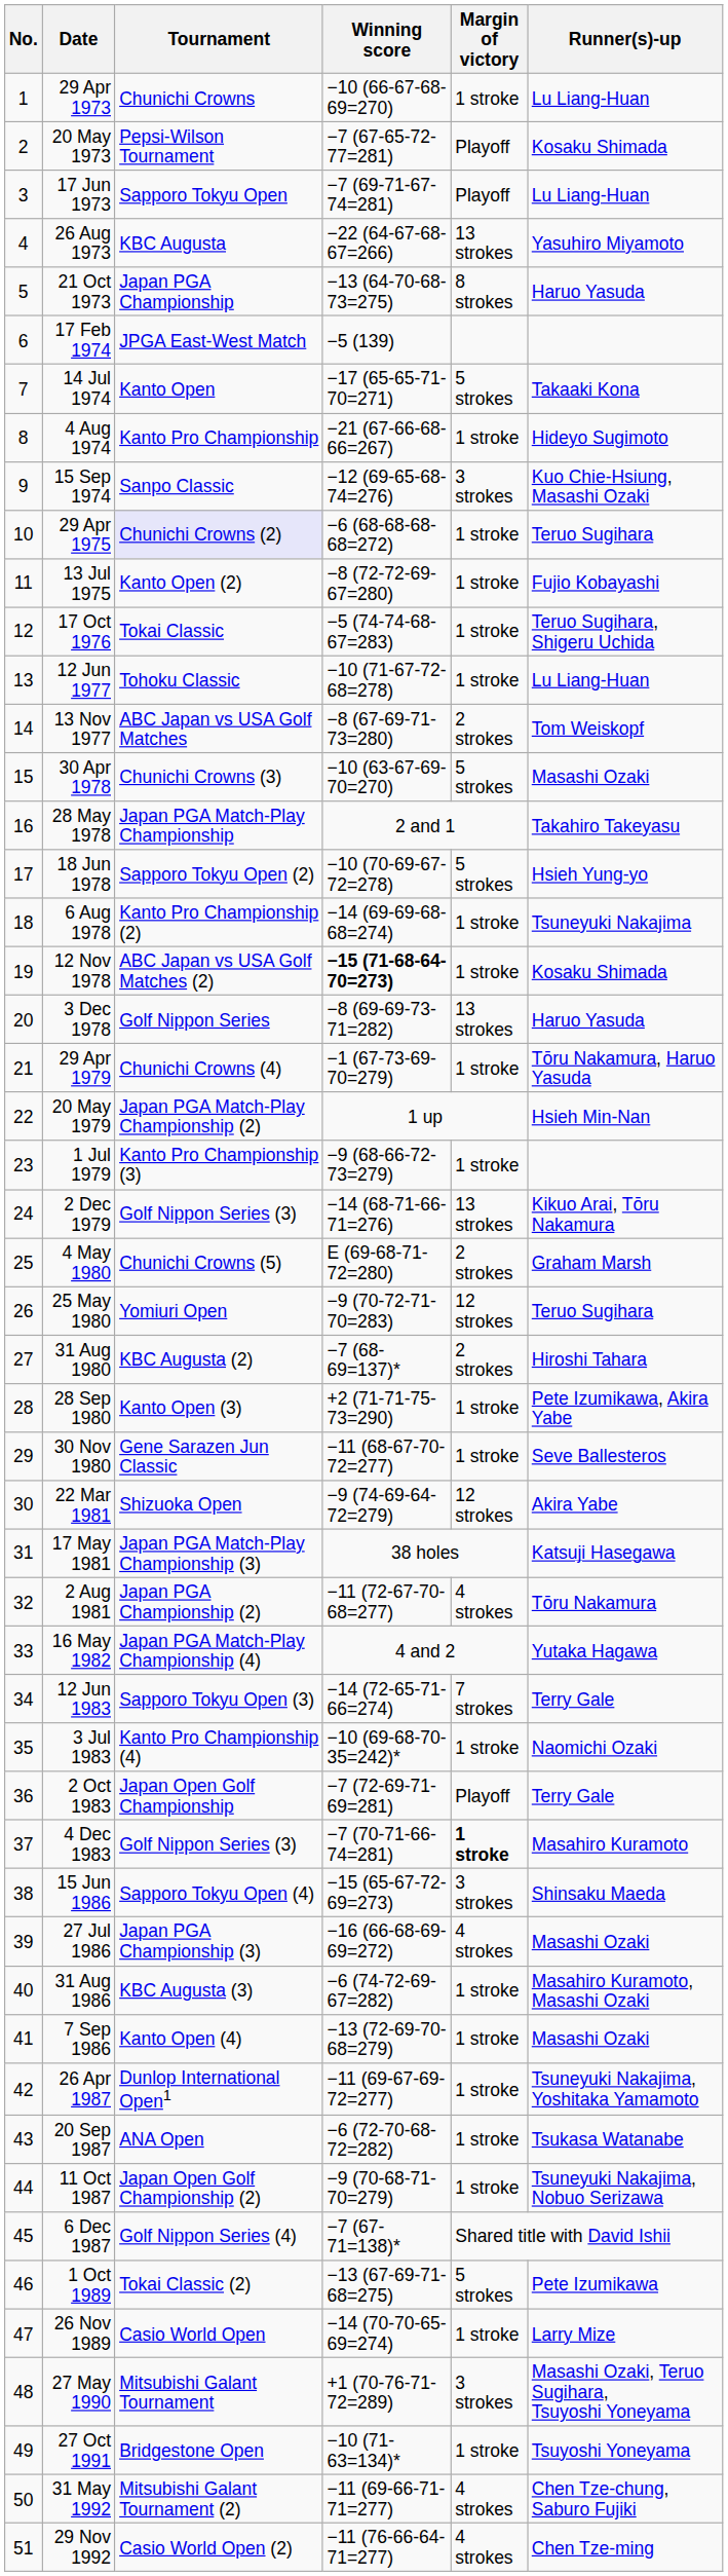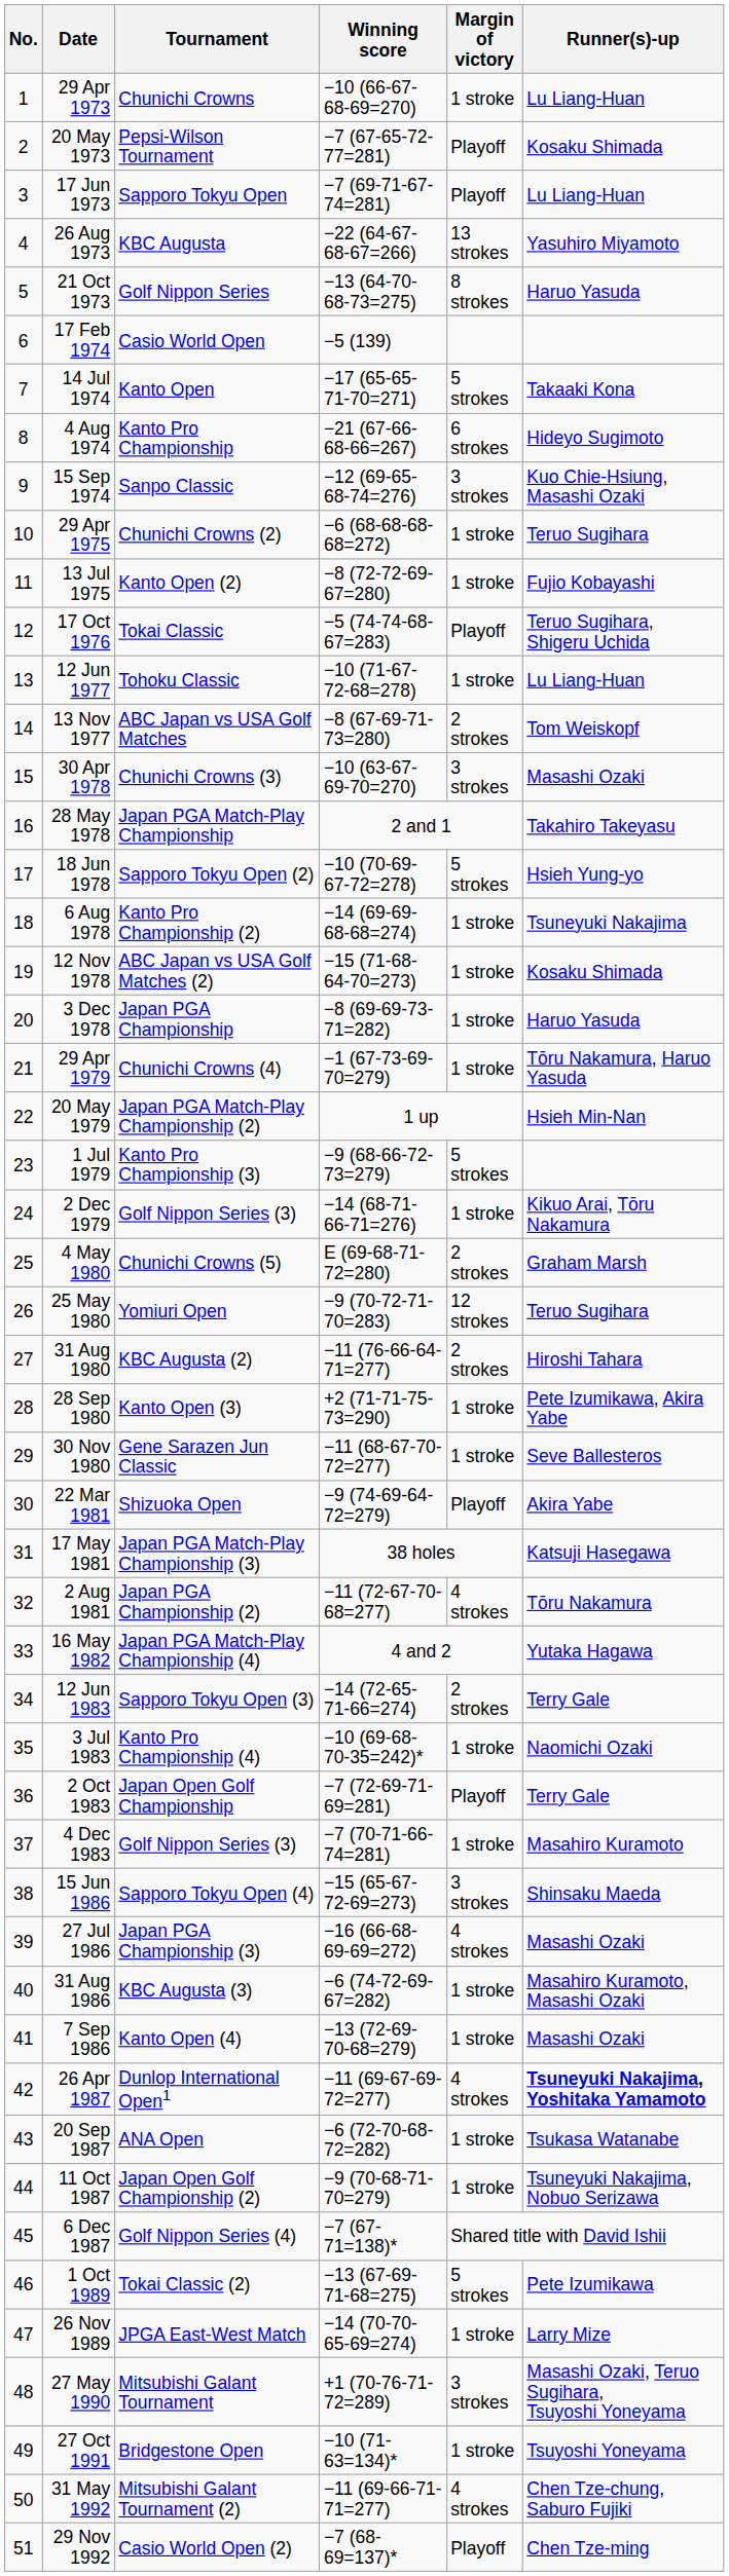 <table class="wikitable" style="font-size:95%;">
 <tr>
 <th>No.</th>
 <th>Date</th>
 <th>Tournament</th>
 <th>Winning score</th>
 <th>Margin of<br>victory</th>
 <th>Runner(s)-up</th>
 </tr>
 <tr>
 <td align=center>1</td>
 <td align=right>29 Apr <a href='#'>1973</a></td>
 <td><a href='#'>Chunichi Crowns</a></td>
 <td>−10 (66-67-68-69=270)</td>
 <td>1 stroke</td>
 <td> <a href='#'>Lu Liang-Huan</a></td>
 </tr>
 <tr>
 <td align=center>2</td>
 <td align=right>20 May 1973</td>
 <td><a href='#'>Pepsi-Wilson Tournament</a></td>
 <td>−7 (67-65-72-77=281)</td>
 <td>Playoff</td>
 <td> <a href='#'>Kosaku Shimada</a></td>
 </tr>
 <tr>
 <td align=center>3</td>
 <td align=right>17 Jun 1973</td>
 <td><a href='#'>Sapporo Tokyu Open</a></td>
 <td>−7 (69-71-67-74=281)</td>
 <td>Playoff</td>
 <td> <a href='#'>Lu Liang-Huan</a></td>
 </tr>
 <tr>
 <td align=center>4</td>
 <td align=right>26 Aug 1973</td>
 <td><a href='#'>KBC Augusta</a></td>
 <td>−22 (64-67-68-67=266)</td>
 <td>13 strokes</td>
 <td> <a href='#'>Yasuhiro Miyamoto</a></td>
 </tr>
 <tr>
 <td align=center>5</td>
 <td align=right>21 Oct 1973</td>
-<td><a href='#'>Japan PGA Championship</a></td>
+<td><a href='#'>Golf Nippon Series</a></td>
 <td>−13 (64-70-68-73=275)</td>
 <td>8 strokes</td>
 <td> <a href='#'>Haruo Yasuda</a></td>
 </tr>
 <tr>
 <td align=center>6</td>
 <td align=right>17 Feb <a href='#'>1974</a></td>
-<td><a href='#'>JPGA East-West Match</a></td>
+<td><a href='#'>Casio World Open</a></td>
 <td>−5 (139)</td>
 <td></td>
 <td></td>
 </tr>
 <tr>
 <td align=center>7</td>
 <td align=right>14 Jul 1974</td>
 <td><a href='#'>Kanto Open</a></td>
 <td>−17 (65-65-71-70=271)</td>
 <td>5 strokes</td>
 <td> <a href='#'>Takaaki Kona</a></td>
 </tr>
 <tr>
 <td align=center>8</td>
 <td align=right>4 Aug 1974</td>
 <td><a href='#'>Kanto Pro Championship</a></td>
 <td>−21 (67-66-68-66=267)</td>
-<td>1 stroke</td>
+<td>6 strokes</td>
 <td> <a href='#'>Hideyo Sugimoto</a></td>
 </tr>
 <tr>
 <td align=center>9</td>
 <td align=right>15 Sep 1974</td>
 <td><a href='#'>Sanpo Classic</a></td>
 <td>−12 (69-65-68-74=276)</td>
 <td>3 strokes</td>
 <td> <a href='#'>Kuo Chie-Hsiung</a>,  <a href='#'>Masashi Ozaki</a></td>
 </tr>
 <tr>
 <td align=center>10</td>
 <td align=right>29 Apr <a href='#'>1975</a></td>
-<td style="background: lavender;"><a href='#'>Chunichi Crowns</a> (2)</td>
+<td><a href='#'>Chunichi Crowns</a> (2)</td>
 <td>−6 (68-68-68-68=272)</td>
 <td>1 stroke</td>
 <td> <a href='#'>Teruo Sugihara</a></td>
 </tr>
 <tr>
 <td align=center>11</td>
 <td align=right>13 Jul 1975</td>
 <td><a href='#'>Kanto Open</a> (2)</td>
 <td>−8 (72-72-69-67=280)</td>
 <td>1 stroke</td>
 <td> <a href='#'>Fujio Kobayashi</a></td>
 </tr>
 <tr>
 <td align=center>12</td>
 <td align=right>17 Oct <a href='#'>1976</a></td>
 <td><a href='#'>Tokai Classic</a></td>
 <td>−5 (74-74-68-67=283)</td>
-<td>1 stroke</td>
+<td>Playoff</td>
 <td> <a href='#'>Teruo Sugihara</a>,  <a href='#'>Shigeru Uchida</a></td>
 </tr>
 <tr>
 <td align=center>13</td>
 <td align=right>12 Jun <a href='#'>1977</a></td>
 <td><a href='#'>Tohoku Classic</a></td>
 <td>−10 (71-67-72-68=278)</td>
 <td>1 stroke</td>
 <td> <a href='#'>Lu Liang-Huan</a></td>
 </tr>
 <tr>
 <td align=center>14</td>
 <td align=right>13 Nov 1977</td>
 <td><a href='#'>ABC Japan vs USA Golf Matches</a></td>
 <td>−8 (67-69-71-73=280)</td>
 <td>2 strokes</td>
 <td> <a href='#'>Tom Weiskopf</a></td>
 </tr>
 <tr>
 <td align=center>15</td>
 <td align=right>30 Apr <a href='#'>1978</a></td>
 <td><a href='#'>Chunichi Crowns</a> (3)</td>
 <td>−10 (63-67-69-70=270)</td>
-<td>5 strokes</td>
+<td>3 strokes</td>
 <td> <a href='#'>Masashi Ozaki</a></td>
 </tr>
 <tr>
 <td align=center>16</td>
 <td align=right>28 May 1978</td>
 <td><a href='#'>Japan PGA Match-Play Championship</a></td>
 <td colspan=2 align=center>2 and 1</td>
 <td> <a href='#'>Takahiro Takeyasu</a></td>
 </tr>
 <tr>
 <td align=center>17</td>
 <td align=right>18 Jun 1978</td>
 <td><a href='#'>Sapporo Tokyu Open</a> (2)</td>
 <td>−10 (70-69-67-72=278)</td>
 <td>5 strokes</td>
 <td> <a href='#'>Hsieh Yung-yo</a></td>
 </tr>
 <tr>
 <td align=center>18</td>
 <td align=right>6 Aug 1978</td>
 <td><a href='#'>Kanto Pro Championship</a> (2)</td>
 <td>−14 (69-69-68-68=274)</td>
 <td>1 stroke</td>
 <td> <a href='#'>Tsuneyuki Nakajima</a></td>
 </tr>
 <tr>
 <td align=center>19</td>
 <td align=right>12 Nov 1978</td>
 <td><a href='#'>ABC Japan vs USA Golf Matches</a> (2)</td>
-<td><strong>−15 (71-68-64-70=273)</strong></td>
+<td>−15 (71-68-64-70=273)</td>
 <td>1 stroke</td>
 <td> <a href='#'>Kosaku Shimada</a></td>
 </tr>
 <tr>
 <td align=center>20</td>
 <td align=right>3 Dec 1978</td>
-<td><a href='#'>Golf Nippon Series</a></td>
+<td><a href='#'>Japan PGA Championship</a></td>
 <td>−8 (69-69-73-71=282)</td>
-<td>13 strokes</td>
+<td>1 stroke</td>
 <td> <a href='#'>Haruo Yasuda</a></td>
 </tr>
 <tr>
 <td align=center>21</td>
 <td align=right>29 Apr <a href='#'>1979</a></td>
 <td><a href='#'>Chunichi Crowns</a> (4)</td>
 <td>−1 (67-73-69-70=279)</td>
 <td>1 stroke</td>
 <td> <a href='#'>Tōru Nakamura</a>,  <a href='#'>Haruo Yasuda</a></td>
 </tr>
 <tr>
 <td align=center>22</td>
 <td align=right>20 May 1979</td>
 <td><a href='#'>Japan PGA Match-Play Championship</a> (2)</td>
 <td colspan=2 align=center>1 up</td>
 <td> <a href='#'>Hsieh Min-Nan</a></td>
 </tr>
 <tr>
 <td align=center>23</td>
 <td align=right>1 Jul 1979</td>
 <td><a href='#'>Kanto Pro Championship</a> (3)</td>
 <td>−9 (68-66-72-73=279)</td>
-<td>1 stroke</td>
+<td>5 strokes</td>
 <td></td>
 </tr>
 <tr>
 <td align=center>24</td>
 <td align=right>2 Dec 1979</td>
 <td><a href='#'>Golf Nippon Series</a> (3)</td>
 <td>−14 (68-71-66-71=276)</td>
-<td>13 strokes</td>
+<td>1 stroke</td>
 <td> <a href='#'>Kikuo Arai</a>,  <a href='#'>Tōru Nakamura</a></td>
 </tr>
 <tr>
 <td align=center>25</td>
 <td align=right>4 May <a href='#'>1980</a></td>
 <td><a href='#'>Chunichi Crowns</a> (5)</td>
 <td>E (69-68-71-72=280)</td>
 <td>2 strokes</td>
 <td> <a href='#'>Graham Marsh</a></td>
 </tr>
 <tr>
 <td align=center>26</td>
 <td align=right>25 May 1980</td>
 <td><a href='#'>Yomiuri Open</a></td>
 <td>−9 (70-72-71-70=283)</td>
 <td>12 strokes</td>
 <td> <a href='#'>Teruo Sugihara</a></td>
 </tr>
 <tr>
 <td align=center>27</td>
 <td align=right>31 Aug 1980</td>
 <td><a href='#'>KBC Augusta</a> (2)</td>
-<td>−7 (68-69=137)*</td>
+<td>−11 (76-66-64-71=277)</td>
 <td>2 strokes</td>
 <td> <a href='#'>Hiroshi Tahara</a></td>
 </tr>
 <tr>
 <td align=center>28</td>
 <td align=right>28 Sep 1980</td>
 <td><a href='#'>Kanto Open</a> (3)</td>
 <td>+2 (71-71-75-73=290)</td>
 <td>1 stroke</td>
 <td> <a href='#'>Pete Izumikawa</a>,  <a href='#'>Akira Yabe</a></td>
 </tr>
 <tr>
 <td align=center>29</td>
 <td align=right>30 Nov 1980</td>
 <td><a href='#'>Gene Sarazen Jun Classic</a></td>
 <td>−11 (68-67-70-72=277)</td>
 <td>1 stroke</td>
 <td> <a href='#'>Seve Ballesteros</a></td>
 </tr>
 <tr>
 <td align=center>30</td>
 <td align=right>22 Mar <a href='#'>1981</a></td>
 <td><a href='#'>Shizuoka Open</a></td>
 <td>−9 (74-69-64-72=279)</td>
-<td>12 strokes</td>
+<td>Playoff</td>
 <td> <a href='#'>Akira Yabe</a></td>
 </tr>
 <tr>
 <td align=center>31</td>
 <td align=right>17 May 1981</td>
 <td><a href='#'>Japan PGA Match-Play Championship</a> (3)</td>
 <td colspan=2 align=center>38 holes</td>
 <td> <a href='#'>Katsuji Hasegawa</a></td>
 </tr>
 <tr>
 <td align=center>32</td>
 <td align=right>2 Aug 1981</td>
 <td><a href='#'>Japan PGA Championship</a> (2)</td>
 <td>−11 (72-67-70-68=277)</td>
 <td>4 strokes</td>
 <td> <a href='#'>Tōru Nakamura</a></td>
 </tr>
 <tr>
 <td align=center>33</td>
 <td align=right>16 May <a href='#'>1982</a></td>
 <td><a href='#'>Japan PGA Match-Play Championship</a> (4)</td>
 <td colspan=2 align=center>4 and 2</td>
 <td> <a href='#'>Yutaka Hagawa</a></td>
 </tr>
 <tr>
 <td align=center>34</td>
 <td align=right>12 Jun <a href='#'>1983</a></td>
 <td><a href='#'>Sapporo Tokyu Open</a> (3)</td>
 <td>−14 (72-65-71-66=274)</td>
-<td>7 strokes</td>
+<td>2 strokes</td>
 <td> <a href='#'>Terry Gale</a></td>
 </tr>
 <tr>
 <td align=center>35</td>
 <td align=right>3 Jul 1983</td>
 <td><a href='#'>Kanto Pro Championship</a> (4)</td>
 <td>−10 (69-68-70-35=242)*</td>
 <td>1 stroke</td>
 <td> <a href='#'>Naomichi Ozaki</a></td>
 </tr>
 <tr>
 <td align=center>36</td>
 <td align=right>2 Oct 1983</td>
 <td><a href='#'>Japan Open Golf Championship</a></td>
 <td>−7 (72-69-71-69=281)</td>
 <td>Playoff</td>
 <td> <a href='#'>Terry Gale</a></td>
 </tr>
 <tr>
 <td align=center>37</td>
 <td align=right>4 Dec 1983</td>
 <td><a href='#'>Golf Nippon Series</a> (3)</td>
 <td>−7 (70-71-66-74=281)</td>
-<td><strong>1 stroke</strong></td>
+<td>1 stroke</td>
 <td> <a href='#'>Masahiro Kuramoto</a></td>
 </tr>
 <tr>
 <td align=center>38</td>
 <td align=right>15 Jun <a href='#'>1986</a></td>
 <td><a href='#'>Sapporo Tokyu Open</a> (4)</td>
 <td>−15 (65-67-72-69=273)</td>
 <td>3 strokes</td>
 <td> <a href='#'>Shinsaku Maeda</a></td>
 </tr>
 <tr>
 <td align=center>39</td>
 <td align=right>27 Jul 1986</td>
 <td><a href='#'>Japan PGA Championship</a> (3)</td>
 <td>−16 (66-68-69-69=272)</td>
 <td>4 strokes</td>
 <td> <a href='#'>Masashi Ozaki</a></td>
 </tr>
 <tr>
 <td align=center>40</td>
 <td align=right>31 Aug 1986</td>
 <td><a href='#'>KBC Augusta</a> (3)</td>
 <td>−6 (74-72-69-67=282)</td>
 <td>1 stroke</td>
 <td> <a href='#'>Masahiro Kuramoto</a>,  <a href='#'>Masashi Ozaki</a></td>
 </tr>
 <tr>
 <td align=center>41</td>
 <td align=right>7 Sep 1986</td>
 <td><a href='#'>Kanto Open</a> (4)</td>
 <td>−13 (72-69-70-68=279)</td>
 <td>1 stroke</td>
 <td> <a href='#'>Masashi Ozaki</a></td>
 </tr>
 <tr>
 <td align=center>42</td>
 <td align=right>26 Apr <a href='#'>1987</a></td>
 <td><a href='#'>Dunlop International Open</a><sup>1</sup></td>
 <td>−11 (69-67-69-72=277)</td>
-<td>1 stroke</td>
-<td> <a href='#'>Tsuneyuki Nakajima</a>,  <a href='#'>Yoshitaka Yamamoto</a></td>
+<td>4 strokes</td>
+<td><strong> <a href='#'>Tsuneyuki Nakajima</a>,  <a href='#'>Yoshitaka Yamamoto</a></strong></td>
 </tr>
 <tr>
 <td align=center>43</td>
 <td align=right>20 Sep 1987</td>
 <td><a href='#'>ANA Open</a></td>
 <td>−6 (72-70-68-72=282)</td>
 <td>1 stroke</td>
 <td> <a href='#'>Tsukasa Watanabe</a></td>
 </tr>
 <tr>
 <td align=center>44</td>
 <td align=right>11 Oct 1987</td>
 <td><a href='#'>Japan Open Golf Championship</a> (2)</td>
 <td>−9 (70-68-71-70=279)</td>
 <td>1 stroke</td>
 <td> <a href='#'>Tsuneyuki Nakajima</a>,  <a href='#'>Nobuo Serizawa</a></td>
 </tr>
 <tr>
 <td align=center>45</td>
 <td align=right>6 Dec 1987</td>
 <td><a href='#'>Golf Nippon Series</a> (4)</td>
 <td>−7 (67-71=138)*</td>
 <td colspan=2>Shared title with  <a href='#'>David Ishii</a></td>
 </tr>
 <tr>
 <td align=center>46</td>
 <td align=right>1 Oct <a href='#'>1989</a></td>
 <td><a href='#'>Tokai Classic</a> (2)</td>
 <td>−13 (67-69-71-68=275)</td>
 <td>5 strokes</td>
 <td> <a href='#'>Pete Izumikawa</a></td>
 </tr>
 <tr>
 <td align=center>47</td>
 <td align=right>26 Nov 1989</td>
-<td><a href='#'>Casio World Open</a></td>
+<td><a href='#'>JPGA East-West Match</a></td>
 <td>−14 (70-70-65-69=274)</td>
 <td>1 stroke</td>
 <td> <a href='#'>Larry Mize</a></td>
 </tr>
 <tr>
 <td align=center>48</td>
 <td align=right>27 May <a href='#'>1990</a></td>
 <td><a href='#'>Mitsubishi Galant Tournament</a></td>
 <td>+1 (70-76-71-72=289)</td>
 <td>3 strokes</td>
 <td> <a href='#'>Masashi Ozaki</a>,  <a href='#'>Teruo Sugihara</a>,<br> <a href='#'>Tsuyoshi Yoneyama</a></td>
 </tr>
 <tr>
 <td align=center>49</td>
 <td align=right>27 Oct <a href='#'>1991</a></td>
 <td><a href='#'>Bridgestone Open</a></td>
 <td>−10 (71-63=134)*</td>
 <td>1 stroke</td>
 <td> <a href='#'>Tsuyoshi Yoneyama</a></td>
 </tr>
 <tr>
 <td align=center>50</td>
 <td align=right>31 May <a href='#'>1992</a></td>
 <td><a href='#'>Mitsubishi Galant Tournament</a> (2)</td>
 <td>−11 (69-66-71-71=277)</td>
 <td>4 strokes</td>
 <td> <a href='#'>Chen Tze-chung</a>,  <a href='#'>Saburo Fujiki</a></td>
 </tr>
 <tr>
 <td align=center>51</td>
 <td align=right>29 Nov 1992</td>
 <td><a href='#'>Casio World Open</a> (2)</td>
-<td>−11 (76-66-64-71=277)</td>
-<td>4 strokes</td>
+<td>−7 (68-69=137)*</td>
+<td>Playoff</td>
 <td> <a href='#'>Chen Tze-ming</a></td>
 </tr>
 </table>
